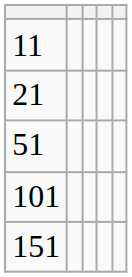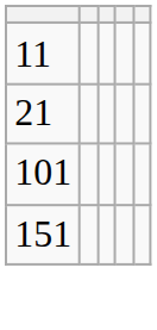 <table class="wikitable">
 <tr>
 <th></th>
 <th></th>
 <th></th>
 <th></th>
 <th></th>
 </tr>
 <tr>
 <td>11</td>
 <td></td>
 <td></td>
 <td></td>
 <td></td>
 </tr>
 <tr>
 <td>21</td>
 <td></td>
 <td></td>
 <td></td>
 <td></td>
 </tr>
 <tr>
-<td>51</td>
-<td></td>
-<td></td>
-<td></td>
-<td></td>
-</tr>
-<tr>
 <td>101</td>
 <td></td>
 <td></td>
 <td></td>
 <td></td>
 </tr>
 <tr>
 <td>151</td>
 <td></td>
 <td></td>
 <td></td>
 <td></td>
 </tr>
 </table>
